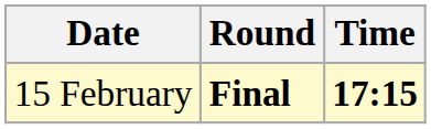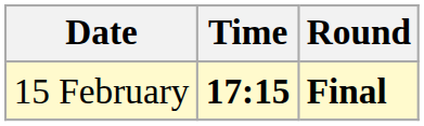 <table class="wikitable">
 <tr>
 <th>Date</th>
+<th>Time</th>
 <th>Round</th>
-<th>Time</th>
 </tr>
 <tr style=background:lemonchiffon>
 <td>15 February</td>
+<td><strong>17:15</strong></td>
 <td><strong>Final</strong></td>
-<td><strong>17:15</strong></td>
 </tr>
 </table>
